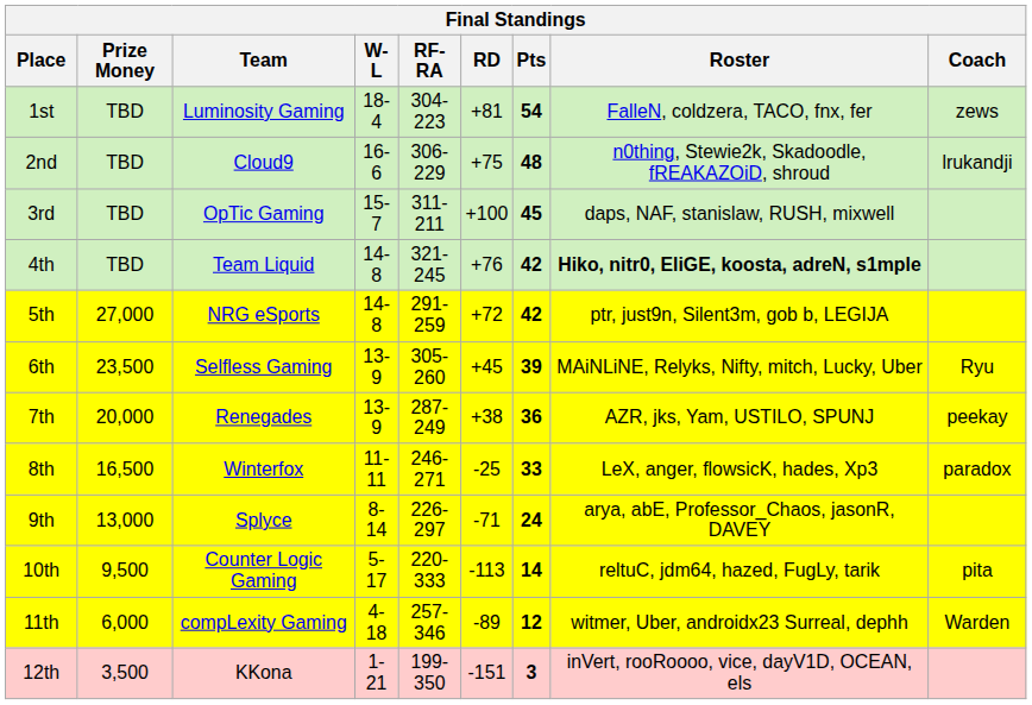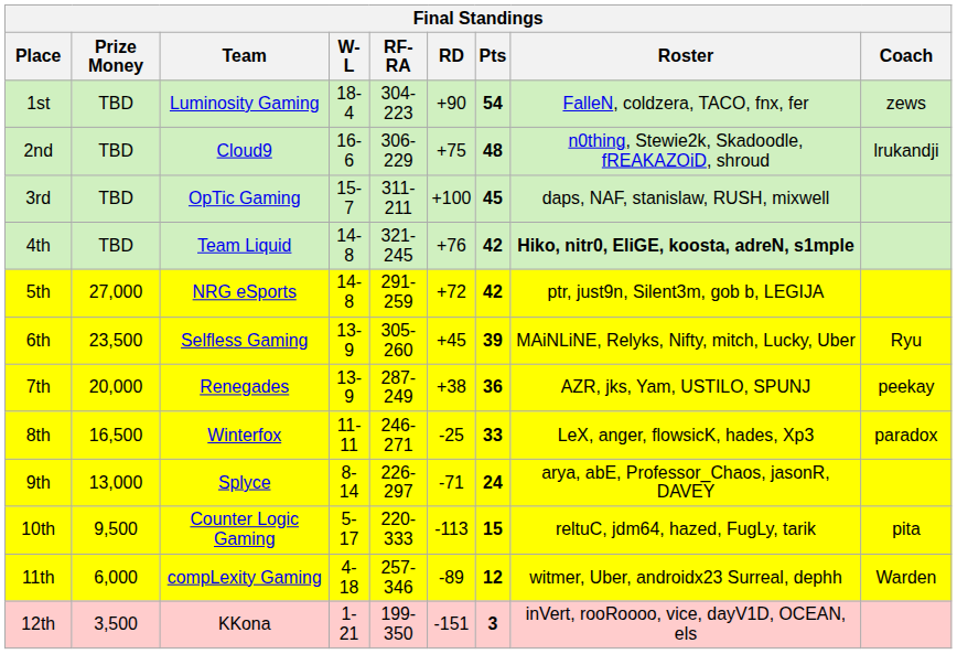 <table class="wikitable" style="text-align: center;">
 <tr>
 <th colspan=9>Final Standings</th>
 </tr>
 <tr>
 <th width="65px">Place</th>
 <th width="95">Prize Money</th>
 <th width="210">Team</th>
 <th width="35px">W-L</th>
 <th width="60px">RF-RA</th>
 <th width="30px">RD</th>
 <th width="25px">Pts</th>
 <th width="490px">Roster</th>
 <th width="90px">Coach</th>
 </tr>
 <tr style="background: #D0F0C0;">
 <td>1st</td>
 <td>TBD</td>
 <td> <a href='#'>Luminosity Gaming</a></td>
 <td>18-4</td>
 <td>304-223</td>
-<td>+81</td>
+<td>+90</td>
 <td><strong>54</strong></td>
 <td> <a href='#'>FalleN</a>,  coldzera,  TACO,  fnx,  fer</td>
 <td> zews</td>
 </tr>
 <tr style="background: #D0F0C0;">
 <td>2nd</td>
 <td>TBD</td>
 <td> <a href='#'>Cloud9</a></td>
 <td>16-6</td>
 <td>306-229</td>
 <td>+75</td>
 <td><strong>48</strong></td>
 <td> <a href='#'>n0thing</a>,  Stewie2k,  Skadoodle,  <a href='#'>fREAKAZOiD</a>,  shroud</td>
 <td> lrukandji</td>
 </tr>
 <tr style="background: #D0F0C0;">
 <td>3rd</td>
 <td>TBD</td>
 <td> <a href='#'>OpTic Gaming</a></td>
 <td>15-7</td>
 <td>311-211</td>
 <td>+100</td>
 <td><strong>45</strong></td>
 <td> daps,  NAF,  stanislaw,  RUSH,  mixwell</td>
 <td></td>
 </tr>
 <tr style="background: #D0F0C0;">
 <td>4th</td>
 <td>TBD</td>
 <td> <a href='#'>Team Liquid</a></td>
 <td>14-8</td>
 <td>321-245</td>
 <td>+76</td>
 <td><strong>42</strong></td>
 <td><strong> Hiko,  nitr0,  EliGE,  koosta,  adreN,  s1mple</strong></td>
 <td></td>
 </tr>
 <tr style="background: #FFFF00;">
 <td>5th</td>
 <td>27,000</td>
 <td> <a href='#'>NRG eSports</a></td>
 <td>14-8</td>
 <td>291-259</td>
 <td>+72</td>
 <td><strong>42</strong></td>
 <td> ptr,  just9n,  Silent3m,  gob b,  LEGIJA</td>
 <td></td>
 </tr>
 <tr style="background: #FFFF00;">
 <td>6th</td>
 <td>23,500</td>
 <td> <a href='#'>Selfless Gaming</a></td>
 <td>13-9</td>
 <td>305-260</td>
 <td>+45</td>
 <td><strong>39</strong></td>
 <td> MAiNLiNE,  Relyks,  Nifty,  mitch,  Lucky,  Uber</td>
 <td> Ryu</td>
 </tr>
 <tr style="background: #FFFF00;">
 <td>7th</td>
 <td>20,000</td>
 <td> <a href='#'>Renegades</a></td>
 <td>13-9</td>
 <td>287-249</td>
 <td>+38</td>
 <td><strong>36</strong></td>
 <td> AZR,  jks,  Yam,  USTILO,  SPUNJ</td>
 <td> peekay</td>
 </tr>
 <tr style="background: #FFFF00;">
 <td>8th</td>
 <td>16,500</td>
 <td> <a href='#'>Winterfox</a></td>
 <td>11-11</td>
 <td>246-271</td>
 <td>-25</td>
 <td><strong>33</strong></td>
 <td> LeX,  anger,  flowsicK,  hades,  Xp3</td>
 <td> paradox</td>
 </tr>
 <tr style="background: #FFFF00;">
 <td>9th</td>
 <td>13,000</td>
 <td> <a href='#'>Splyce</a></td>
 <td>8-14</td>
 <td>226-297</td>
 <td>-71</td>
 <td><strong>24</strong></td>
 <td> arya,  abE,  Professor_Chaos,  jasonR,  DAVEY</td>
 <td></td>
 </tr>
 <tr style="background: #FFFF00;">
 <td>10th</td>
 <td>9,500</td>
 <td> <a href='#'>Counter Logic Gaming</a></td>
 <td>5-17</td>
 <td>220-333</td>
 <td>-113</td>
-<td><strong>14</strong></td>
+<td><strong>15</strong></td>
 <td> reltuC,  jdm64,  hazed,  FugLy,  tarik</td>
 <td> pita</td>
 </tr>
 <tr style="background: #FFFF00;">
 <td>11th</td>
 <td>6,000</td>
 <td> <a href='#'>compLexity Gaming</a></td>
 <td>4-18</td>
 <td>257-346</td>
 <td>-89</td>
 <td><strong>12</strong></td>
 <td> witmer,  Uber,  androidx23  Surreal,  dephh</td>
 <td> Warden</td>
 </tr>
 <tr style="background: #FFCCCC;">
 <td>12th</td>
 <td>3,500</td>
 <td> KKona</td>
 <td>1-21</td>
 <td>199-350</td>
 <td>-151</td>
 <td><strong>3</strong></td>
 <td> inVert,  rooRoooo,  vice,  dayV1D,  OCEAN,  els</td>
 <td></td>
 </tr>
 </table>
